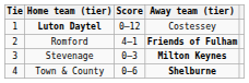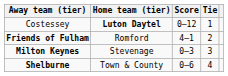 <table class="wikitable" style="text-align:center; font-size:85%">
 <tr>
-<th>Tie</th>
+<th>Away team (tier)</th>
 <th>Home team (tier)</th>
 <th>Score</th>
-<th>Away team (tier)</th>
+<th>Tie</th>
 <th></th>
 </tr>
 <tr>
-<td align="center">1</td>
+<td>Costessey</td>
 <td><strong>Luton Daytel</strong></td>
 <td align="center">0–12</td>
-<td>Costessey</td>
+<td align="center">1</td>
 <td></td>
 </tr>
 <tr>
-<td align="center">2</td>
+<td><strong>Friends of Fulham</strong></td>
 <td>Romford</td>
 <td align="center">4–1</td>
-<td><strong>Friends of Fulham</strong></td>
+<td align="center">2</td>
 <td></td>
 </tr>
 <tr>
-<td align="center">3</td>
+<td><strong>Milton Keynes</strong></td>
 <td>Stevenage</td>
 <td align="center">0–3</td>
-<td><strong>Milton Keynes</strong></td>
+<td align="center">3</td>
 <td></td>
 </tr>
 <tr>
-<td align="center">4</td>
+<td><strong>Shelburne</strong></td>
 <td>Town & County</td>
 <td align="center">0–6</td>
-<td><strong>Shelburne</strong></td>
+<td align="center">4</td>
 <td></td>
 </tr>
 </table>
